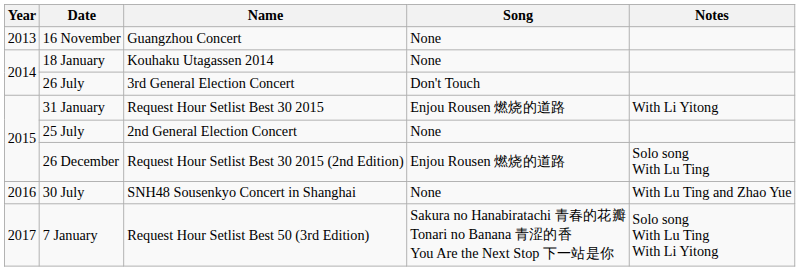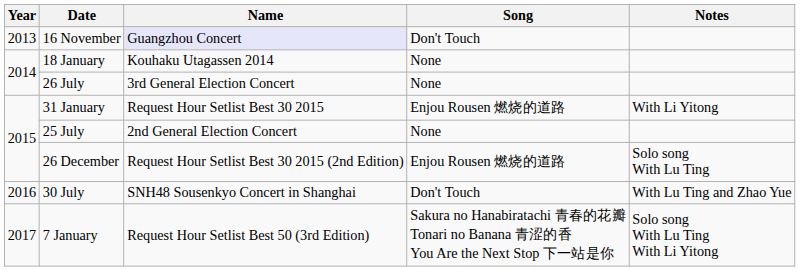 <table class="wikitable">
 <tr>
 <th>Year</th>
 <th>Date</th>
 <th>Name</th>
 <th>Song</th>
 <th>Notes</th>
 </tr>
 <tr>
 <td>2013</td>
 <td>16 November</td>
-<td>Guangzhou Concert</td>
-<td>None</td>
+<td style="background: lavender;">Guangzhou Concert</td>
+<td>Don't Touch</td>
 <td></td>
 </tr>
 <tr>
 <td rowspan="2">2014</td>
 <td>18 January</td>
 <td>Kouhaku Utagassen 2014</td>
 <td>None</td>
 <td></td>
 </tr>
 <tr>
 <td>26 July</td>
 <td>3rd General Election Concert</td>
-<td>Don't Touch</td>
+<td>None</td>
 <td></td>
 </tr>
 <tr>
 <td rowspan="3">2015</td>
 <td>31 January</td>
 <td>Request Hour Setlist Best 30 2015</td>
 <td>Enjou Rousen 燃烧的道路</td>
 <td>With Li Yitong</td>
 </tr>
 <tr>
 <td>25 July</td>
 <td>2nd General Election Concert</td>
 <td>None</td>
 <td></td>
 </tr>
 <tr>
 <td>26 December</td>
 <td>Request Hour Setlist Best 30 2015 (2nd Edition)</td>
 <td>Enjou Rousen 燃烧的道路</td>
 <td>Solo song <br> With Lu Ting</td>
 </tr>
 <tr>
 <td>2016</td>
 <td>30 July</td>
 <td>SNH48 Sousenkyo Concert in Shanghai</td>
-<td>None</td>
+<td>Don't Touch</td>
 <td>With Lu Ting and Zhao Yue</td>
 </tr>
 <tr>
 <td>2017</td>
 <td>7 January</td>
 <td>Request Hour Setlist Best 50 (3rd Edition)</td>
 <td>Sakura no Hanabiratachi 青春的花瓣 <br> Tonari no Banana 青涩的香 <br> You Are the Next Stop 下一站是你</td>
 <td>Solo song <br> With Lu Ting <br> With Li Yitong</td>
 </tr>
 </table>
